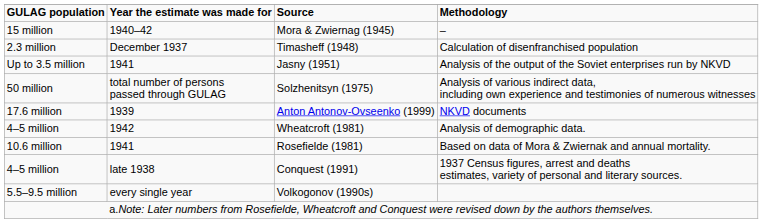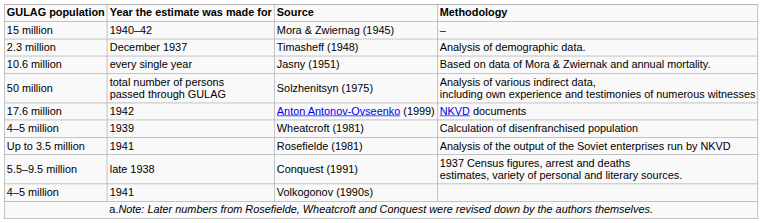 <table class="wikitable">
 <tr>
 </tr>
 <tr>
 <td><strong>GULAG population</strong></td>
 <td><strong>Year the estimate was made for</strong></td>
 <td><strong>Source</strong></td>
 <td><strong>Methodology</strong></td>
 </tr>
 <tr>
 <td>15 million</td>
 <td>1940–42</td>
 <td>Mora & Zwiernag (1945)</td>
 <td>–</td>
 </tr>
 <tr>
 <td>2.3 million</td>
 <td>December 1937</td>
 <td>Timasheff (1948)</td>
-<td>Calculation of disenfranchised population</td>
+<td>Analysis of demographic data.</td>
 </tr>
 <tr>
-<td>Up to 3.5 million</td>
-<td>1941</td>
+<td>10.6 million</td>
+<td>every single year</td>
 <td>Jasny (1951)</td>
-<td>Analysis of the output of the Soviet enterprises run by NKVD</td>
+<td>Based on data of Mora & Zwiernak and annual mortality.</td>
 </tr>
 <tr>
 <td>50 million</td>
 <td>total number of persons<br>passed through GULAG</td>
 <td>Solzhenitsyn (1975)</td>
 <td>Analysis of various indirect data, <br>including own experience and testimonies of numerous witnesses</td>
 </tr>
 <tr>
 <td>17.6 million</td>
-<td>1939</td>
+<td>1942</td>
 <td><a href='#'>Anton Antonov-Ovseenko</a> (1999)</td>
 <td><a href='#'>NKVD</a> documents</td>
 </tr>
 <tr>
 <td>4–5 million</td>
-<td>1942</td>
+<td>1939</td>
 <td>Wheatcroft (1981)</td>
-<td>Analysis of demographic data.</td>
+<td>Calculation of disenfranchised population</td>
 </tr>
 <tr>
-<td>10.6 million</td>
+<td>Up to 3.5 million</td>
 <td>1941</td>
 <td>Rosefielde (1981)</td>
-<td>Based on data of Mora & Zwiernak and annual mortality.</td>
+<td>Analysis of the output of the Soviet enterprises run by NKVD</td>
 </tr>
 <tr>
-<td>4–5 million</td>
+<td>5.5–9.5 million</td>
 <td>late 1938</td>
 <td>Conquest (1991)</td>
 <td>1937 Census figures, arrest and deaths<br> estimates, variety of personal and literary sources.</td>
 </tr>
 <tr>
-<td>5.5–9.5 million</td>
-<td>every single year</td>
+<td>4–5 million</td>
+<td>1941</td>
 <td>Volkogonov (1990s)</td>
 <td></td>
 </tr>
 <tr>
 <td colspan="6" style="text-align: center;">a.<em>Note: Later numbers from Rosefielde, Wheatcroft and Conquest were revised down by the authors themselves.</em></td>
 </tr>
 </table>
